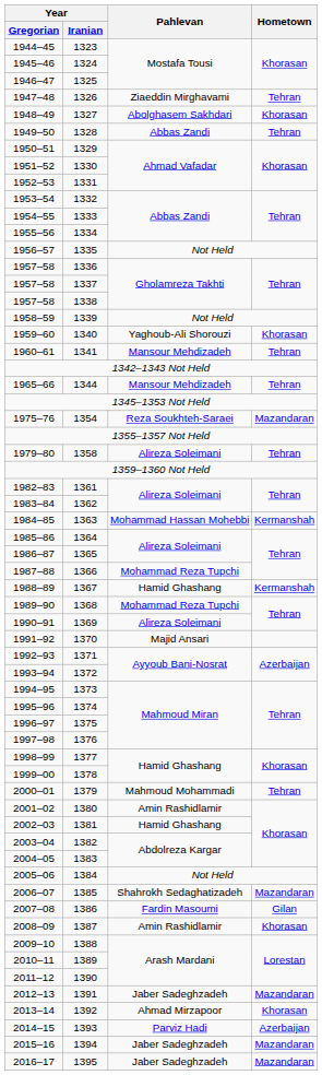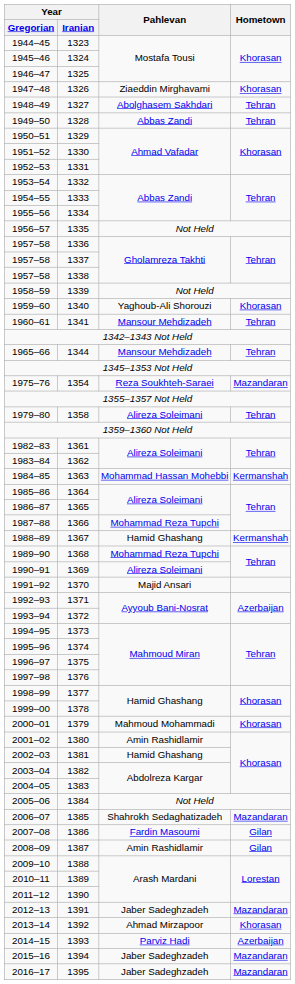 <table class="wikitable" style="text-align:center;">
 <tr>
 <th colspan=2>Year</th>
 <th rowspan=2>Pahlevan</th>
 <th rowspan=2>Hometown</th>
 </tr>
 <tr>
 <th width=80><a href='#'>Gregorian</a></th>
 <th width=60><a href='#'>Iranian</a></th>
 </tr>
 <tr>
 <td>1944–45</td>
 <td>1323</td>
 <td rowspan=3>Mostafa Tousi</td>
 <td rowspan=3><a href='#'>Khorasan</a></td>
 </tr>
 <tr>
 <td>1945–46</td>
 <td>1324</td>
 </tr>
 <tr>
 <td>1946–47</td>
 <td>1325</td>
 </tr>
 <tr>
 <td>1947–48</td>
 <td>1326</td>
 <td>Ziaeddin Mirghavami</td>
-<td><a href='#'>Tehran</a></td>
+<td><a href='#'>Khorasan</a></td>
 </tr>
 <tr>
 <td>1948–49</td>
 <td>1327</td>
 <td><a href='#'>Abolghasem Sakhdari</a></td>
-<td><a href='#'>Khorasan</a></td>
+<td><a href='#'>Tehran</a></td>
 </tr>
 <tr>
 <td>1949–50</td>
 <td>1328</td>
 <td><a href='#'>Abbas Zandi</a></td>
 <td><a href='#'>Tehran</a></td>
 </tr>
 <tr>
 <td>1950–51</td>
 <td>1329</td>
 <td rowspan=3><a href='#'>Ahmad Vafadar</a></td>
 <td rowspan=3><a href='#'>Khorasan</a></td>
 </tr>
 <tr>
 <td>1951–52</td>
 <td>1330</td>
 </tr>
 <tr>
 <td>1952–53</td>
 <td>1331</td>
 </tr>
 <tr>
 <td>1953–54</td>
 <td>1332</td>
 <td rowspan=3><a href='#'>Abbas Zandi</a></td>
 <td rowspan=3><a href='#'>Tehran</a></td>
 </tr>
 <tr>
 <td>1954–55</td>
 <td>1333</td>
 </tr>
 <tr>
 <td>1955–56</td>
 <td>1334</td>
 </tr>
 <tr>
 <td>1956–57</td>
 <td>1335</td>
 <td Colspan=2><em>Not Held</em></td>
 </tr>
 <tr>
 <td>1957–58</td>
 <td>1336</td>
 <td rowspan=3><a href='#'>Gholamreza Takhti</a></td>
 <td rowspan=3><a href='#'>Tehran</a></td>
 </tr>
 <tr>
 <td>1957–58</td>
 <td>1337</td>
 </tr>
 <tr>
 <td>1957–58</td>
 <td>1338</td>
 </tr>
 <tr>
 <td>1958–59</td>
 <td>1339</td>
 <td Colspan=2><em>Not Held</em></td>
 </tr>
 <tr>
 <td>1959–60</td>
 <td>1340</td>
 <td>Yaghoub-Ali Shorouzi</td>
 <td><a href='#'>Khorasan</a></td>
 </tr>
 <tr>
 <td>1960–61</td>
 <td>1341</td>
 <td><a href='#'>Mansour Mehdizadeh</a></td>
 <td><a href='#'>Tehran</a></td>
 </tr>
 <tr>
 <td Colspan=4><em>1342–1343 Not Held</em></td>
 </tr>
 <tr>
 <td>1965–66</td>
 <td>1344</td>
 <td><a href='#'>Mansour Mehdizadeh</a></td>
 <td><a href='#'>Tehran</a></td>
 </tr>
 <tr>
 <td Colspan=4><em>1345–1353 Not Held</em></td>
 </tr>
 <tr>
 <td>1975–76</td>
 <td>1354</td>
 <td><a href='#'>Reza Soukhteh-Saraei</a></td>
 <td><a href='#'>Mazandaran</a></td>
 </tr>
 <tr>
 <td Colspan=4><em>1355–1357 Not Held</em></td>
 </tr>
 <tr>
 <td>1979–80</td>
 <td>1358</td>
 <td><a href='#'>Alireza Soleimani</a></td>
 <td><a href='#'>Tehran</a></td>
 </tr>
 <tr>
 <td Colspan=4><em>1359–1360 Not Held</em></td>
 </tr>
 <tr>
 <td>1982–83</td>
 <td>1361</td>
 <td rowspan=2><a href='#'>Alireza Soleimani</a></td>
 <td rowspan=2><a href='#'>Tehran</a></td>
 </tr>
 <tr>
 <td>1983–84</td>
 <td>1362</td>
 </tr>
 <tr>
 <td>1984–85</td>
 <td>1363</td>
 <td><a href='#'>Mohammad Hassan Mohebbi</a></td>
 <td><a href='#'>Kermanshah</a></td>
 </tr>
 <tr>
 <td>1985–86</td>
 <td>1364</td>
 <td rowspan=2><a href='#'>Alireza Soleimani</a></td>
 <td rowspan=3><a href='#'>Tehran</a></td>
 </tr>
 <tr>
 <td>1986–87</td>
 <td>1365</td>
 </tr>
 <tr>
 <td>1987–88</td>
 <td>1366</td>
 <td><a href='#'>Mohammad Reza Tupchi</a></td>
 </tr>
 <tr>
 <td>1988–89</td>
 <td>1367</td>
 <td>Hamid Ghashang</td>
 <td><a href='#'>Kermanshah</a></td>
 </tr>
 <tr>
 <td>1989–90</td>
 <td>1368</td>
 <td><a href='#'>Mohammad Reza Tupchi</a></td>
 <td rowspan=2><a href='#'>Tehran</a></td>
 </tr>
 <tr>
 <td>1990–91</td>
 <td>1369</td>
 <td><a href='#'>Alireza Soleimani</a></td>
 </tr>
 <tr>
 <td>1991–92</td>
 <td>1370</td>
 <td>Majid Ansari</td>
 <td></td>
 </tr>
 <tr>
 <td>1992–93</td>
 <td>1371</td>
 <td rowspan=2><a href='#'>Ayyoub Bani-Nosrat</a></td>
 <td rowspan=2><a href='#'>Azerbaijan</a></td>
 </tr>
 <tr>
 <td>1993–94</td>
 <td>1372</td>
 </tr>
 <tr>
 <td>1994–95</td>
 <td>1373</td>
 <td rowspan=4><a href='#'>Mahmoud Miran</a></td>
 <td rowspan=4><a href='#'>Tehran</a></td>
 </tr>
 <tr>
 <td>1995–96</td>
 <td>1374</td>
 </tr>
 <tr>
 <td>1996–97</td>
 <td>1375</td>
 </tr>
 <tr>
 <td>1997–98</td>
 <td>1376</td>
 </tr>
 <tr>
 <td>1998–99</td>
 <td>1377</td>
 <td rowspan=2>Hamid Ghashang</td>
 <td rowspan=2><a href='#'>Khorasan</a></td>
 </tr>
 <tr>
 <td>1999–00</td>
 <td>1378</td>
 </tr>
 <tr>
 <td>2000–01</td>
 <td>1379</td>
 <td>Mahmoud Mohammadi</td>
-<td><a href='#'>Tehran</a></td>
+<td><a href='#'>Khorasan</a></td>
 </tr>
 <tr>
 <td>2001–02</td>
 <td>1380</td>
 <td>Amin Rashidlamir</td>
 <td rowspan=4><a href='#'>Khorasan</a></td>
 </tr>
 <tr>
 <td>2002–03</td>
 <td>1381</td>
 <td>Hamid Ghashang</td>
 </tr>
 <tr>
 <td>2003–04</td>
 <td>1382</td>
 <td rowspan=2>Abdolreza Kargar</td>
 </tr>
 <tr>
 <td>2004–05</td>
 <td>1383</td>
 </tr>
 <tr>
 <td>2005–06</td>
 <td>1384</td>
 <td Colspan=2><em>Not Held</em></td>
 </tr>
 <tr>
 <td>2006–07</td>
 <td>1385</td>
 <td>Shahrokh Sedaghatizadeh</td>
 <td><a href='#'>Mazandaran</a></td>
 </tr>
 <tr>
 <td>2007–08</td>
 <td>1386</td>
 <td><a href='#'>Fardin Masoumi</a></td>
 <td><a href='#'>Gilan</a></td>
 </tr>
 <tr>
 <td>2008–09</td>
 <td>1387</td>
 <td>Amin Rashidlamir</td>
-<td><a href='#'>Khorasan</a></td>
+<td><a href='#'>Gilan</a></td>
 </tr>
 <tr>
 <td>2009–10</td>
 <td>1388</td>
 <td rowspan=3>Arash Mardani</td>
 <td rowspan=3><a href='#'>Lorestan</a></td>
 </tr>
 <tr>
 <td>2010–11</td>
 <td>1389</td>
 </tr>
 <tr>
 <td>2011–12</td>
 <td>1390</td>
 </tr>
 <tr>
 <td>2012–13</td>
 <td>1391</td>
 <td>Jaber Sadeghzadeh</td>
 <td><a href='#'>Mazandaran</a></td>
 </tr>
 <tr>
 <td>2013–14</td>
 <td>1392</td>
 <td>Ahmad Mirzapoor</td>
 <td><a href='#'>Khorasan</a></td>
 </tr>
 <tr>
 <td>2014–15</td>
 <td>1393</td>
 <td><a href='#'>Parviz Hadi</a></td>
 <td><a href='#'>Azerbaijan</a></td>
 </tr>
 <tr>
 <td>2015–16</td>
 <td>1394</td>
 <td>Jaber Sadeghzadeh</td>
 <td><a href='#'>Mazandaran</a></td>
 </tr>
 <tr>
 <td>2016–17</td>
 <td>1395</td>
 <td>Jaber Sadeghzadeh</td>
 <td><a href='#'>Mazandaran</a></td>
 </tr>
 </table>
